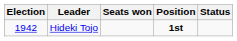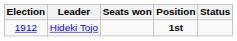 <table class=wikitable style=text-align:center>
 <tr>
 <th>Election</th>
 <th>Leader</th>
 <th>Seats won</th>
 <th>Position</th>
 <th>Status</th>
 </tr>
 <tr>
-<td><a href='#'>1942</a></td>
+<td><a href='#'>1912</a></td>
 <td><a href='#'>Hideki Tojo</a></td>
 <td></td>
 <td><strong>1st</strong></td>
 <td></td>
 </tr>
 </table>
